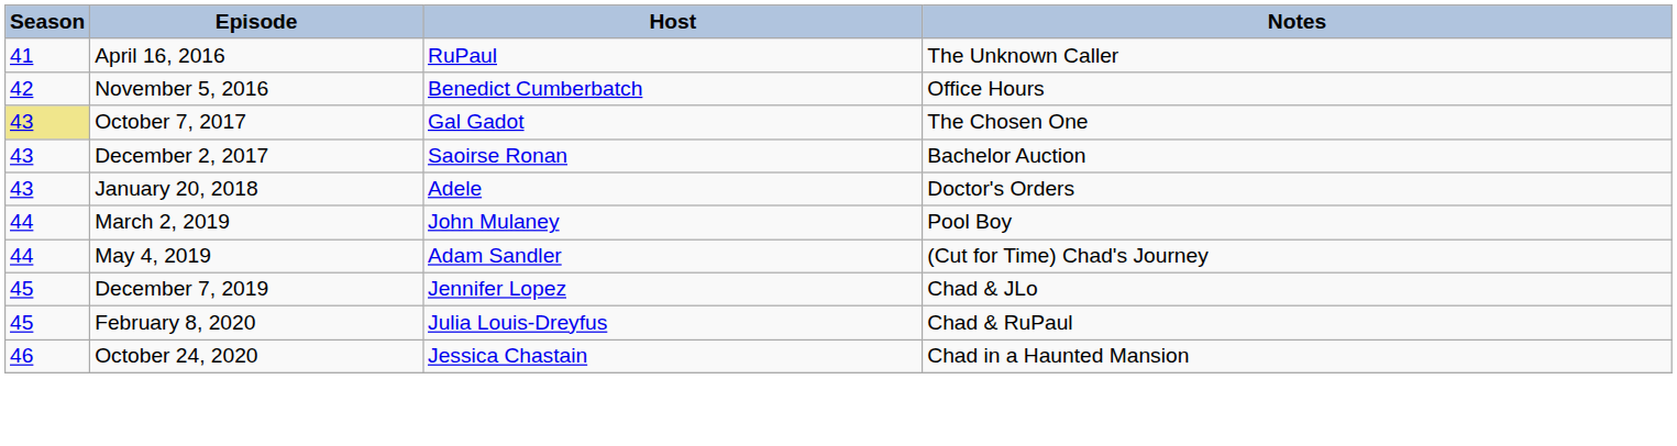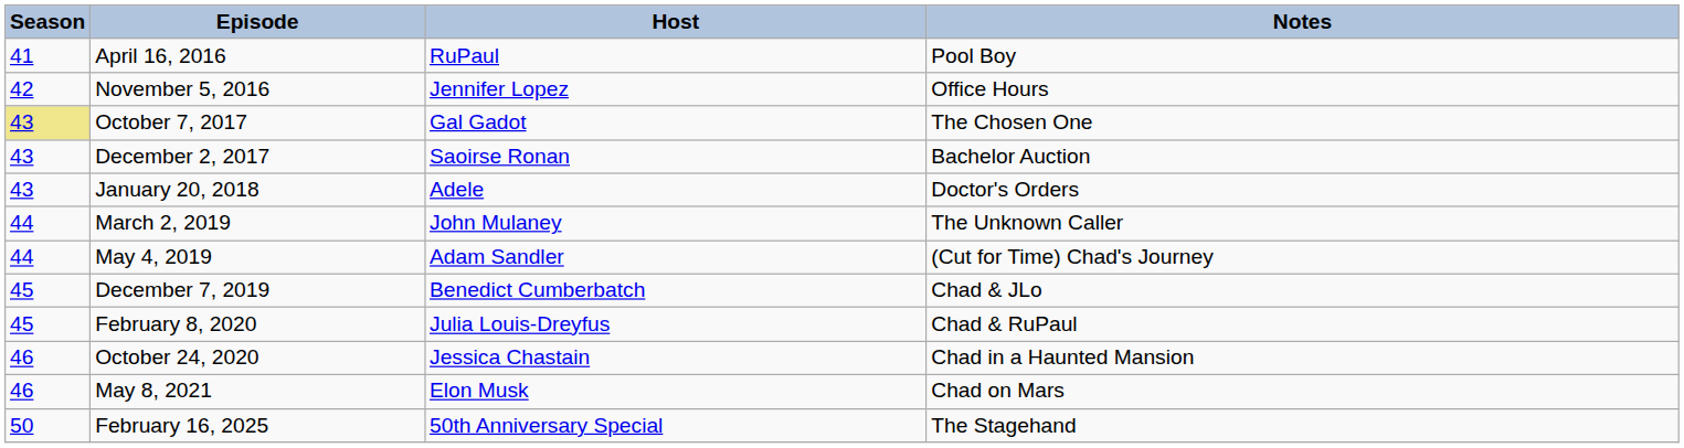 <table class="wikitable" style="width:100%;">
 <tr>
 <th style="background:#B0C4DE;" width="5%">Season</th>
 <th style="background:#B0C4DE;" width="20%">Episode</th>
 <th style="background:#B0C4DE;" width="30%">Host</th>
 <th style="background:#B0C4DE;" width="45%">Notes</th>
 </tr>
 <tr>
 <td><a href='#'>41</a></td>
 <td>April 16, 2016</td>
 <td><a href='#'>RuPaul</a></td>
-<td>The Unknown Caller </td>
+<td>Pool Boy </td>
 </tr>
 <tr>
 <td><a href='#'>42</a></td>
 <td>November 5, 2016</td>
-<td><a href='#'>Benedict Cumberbatch</a></td>
+<td><a href='#'>Jennifer Lopez</a></td>
 <td>Office Hours </td>
 </tr>
 <tr>
 <td style="background: khaki;"><a href='#'>43</a></td>
 <td>October 7, 2017</td>
 <td><a href='#'>Gal Gadot</a></td>
 <td>The Chosen One </td>
 </tr>
 <tr>
 <td><a href='#'>43</a></td>
 <td>December 2, 2017</td>
 <td><a href='#'>Saoirse Ronan</a></td>
 <td>Bachelor Auction </td>
 </tr>
 <tr>
 <td><a href='#'>43</a></td>
 <td>January 20, 2018</td>
 <td><a href='#'>Adele</a></td>
 <td>Doctor's Orders </td>
 </tr>
 <tr>
 <td><a href='#'>44</a></td>
 <td>March 2, 2019</td>
 <td><a href='#'>John Mulaney</a></td>
-<td>Pool Boy </td>
+<td>The Unknown Caller </td>
 </tr>
 <tr>
 <td><a href='#'>44</a></td>
 <td>May 4, 2019</td>
 <td><a href='#'>Adam Sandler</a></td>
 <td>(Cut for Time) Chad's Journey</td>
 </tr>
 <tr>
 <td><a href='#'>45</a></td>
 <td>December 7, 2019</td>
-<td><a href='#'>Jennifer Lopez</a></td>
+<td><a href='#'>Benedict Cumberbatch</a></td>
 <td>Chad & JLo </td>
 </tr>
 <tr>
 <td><a href='#'>45</a></td>
 <td>February 8, 2020</td>
 <td><a href='#'>Julia Louis-Dreyfus</a></td>
 <td>Chad & RuPaul </td>
 </tr>
 <tr>
 <td><a href='#'>46</a></td>
 <td>October 24, 2020</td>
 <td><a href='#'>Jessica Chastain</a></td>
 <td>Chad in a Haunted Mansion </td>
 </tr>
 <tr>
+<td><a href='#'>46</a></td>
+<td>May 8, 2021</td>
+<td><a href='#'>Elon Musk</a></td>
+<td>Chad on Mars </td>
+</tr>
+<tr>
+<td><a href='#'>50</a></td>
+<td>February 16, 2025</td>
+<td><a href='#'>50th Anniversary Special</a></td>
+<td>The Stagehand</td>
+</tr>
+<tr>
 </tr>
 </table>
